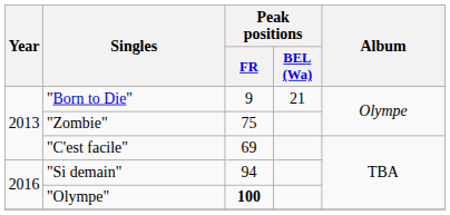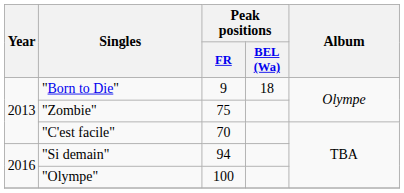 <table class="wikitable">
 <tr>
 <th align="center" rowspan="2" width="10">Year</th>
 <th align="center" rowspan="2" width="180">Singles</th>
 <th align="center" colspan="2" width="20">Peak positions</th>
 <th align="center" rowspan="2" width="120">Album</th>
 </tr>
 <tr>
 <th scope="col" style="width:3em;font-size:90%;"><a href='#'>FR</a><br></th>
 <th scope="col" style="width:3em;font-size:90%;"><a href='#'>BEL (Wa)</a><br></th>
 </tr>
 <tr>
 <td style="text-align:center;" rowspan=3>2013</td>
 <td>"<a href='#'>Born to Die</a>"</td>
 <td style="text-align:center;">9</td>
-<td style="text-align:center;">21</td>
+<td style="text-align:center;">18</td>
 <td style="text-align:center;" rowspan=2><em>Olympe</em></td>
 </tr>
 <tr>
 <td>"Zombie"</td>
 <td style="text-align:center;">75</td>
 <td style="text-align:center;"></td>
 </tr>
 <tr>
 <td>"C'est facile"</td>
-<td style="text-align:center;">69</td>
+<td style="text-align:center;">70</td>
 <td style="text-align:center;"></td>
 <td style="text-align:center;" rowspan=3>TBA</td>
 </tr>
 <tr>
 <td style="text-align:center;" rowspan=2>2016</td>
 <td>"Si demain"</td>
 <td style="text-align:center;">94</td>
 <td style="text-align:center;"></td>
 </tr>
 <tr>
 <td>"Olympe"</td>
-<td style="text-align:center;"><strong>100<br></strong></td>
+<td style="text-align:center;">100<br></td>
 <td style="text-align:center;"></td>
 </tr>
 <tr>
 </tr>
 </table>
